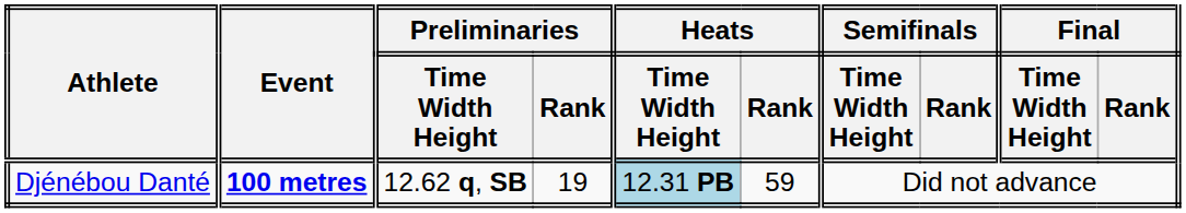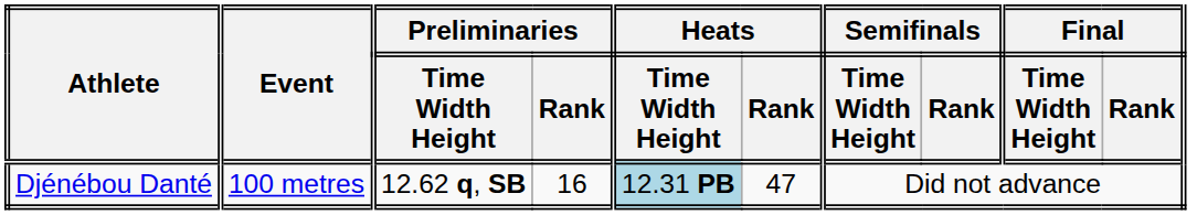 <table class=wikitable style="font-size:90%; border: double;">
 <tr>
 <th rowspan="2" style="border-right:double">Athlete</th>
 <th rowspan="2" style="border-right:double">Event</th>
 <th colspan="2" style="border-right:double; border-bottom:double;">Preliminaries</th>
 <th colspan="2" style="border-right:double; border-bottom:double;">Heats</th>
 <th colspan="2" style="border-right:double; border-bottom:double;">Semifinals</th>
 <th colspan="2" style="border-right:double; border-bottom:double;">Final</th>
 </tr>
 <tr>
 <th>Time<br>Width<br>Height</th>
 <th style="border-right:double">Rank</th>
 <th>Time<br>Width<br>Height</th>
 <th style="border-right:double">Rank</th>
 <th>Time<br>Width<br>Height</th>
 <th style="border-right:double">Rank</th>
 <th>Time<br>Width<br>Height</th>
 <th style="border-right:double">Rank</th>
 </tr>
 <tr style="border-top: double;">
 <td style="border-right:double"><a href='#'>Djénébou Danté</a></td>
-<td style="border-right:double"><strong><a href='#'>100 metres</a></strong></td>
+<td style="border-right:double"><a href='#'>100 metres</a></td>
 <td align=center>12.62 <strong>q</strong>, <strong>SB</strong></td>
-<td align=center style="border-right:double">19</td>
+<td align=center style="border-right:double">16</td>
 <td align=center style="background: lightblue;">12.31 <strong>PB</strong></td>
-<td align=center style="border-right:double">59</td>
+<td align=center style="border-right:double">47</td>
 <td colspan="4" align=center>Did not advance</td>
 </tr>
 </table>
